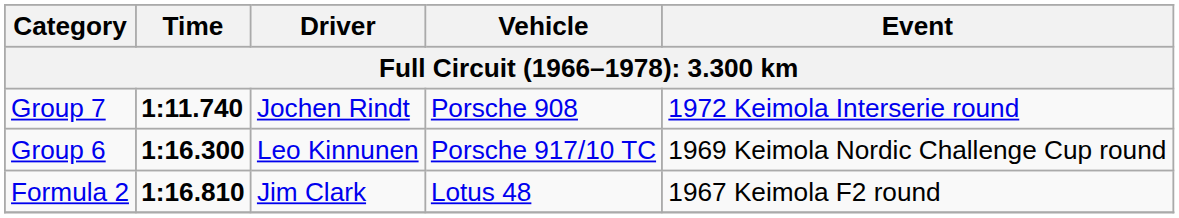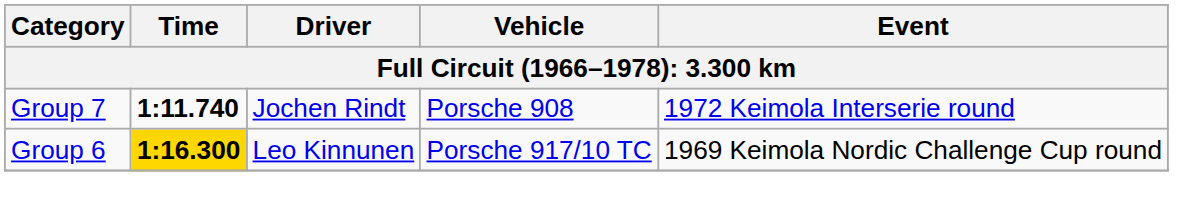 <table class=wikitable style="font-size:90%", style="text-align:center;">
 <tr>
 <th>Category</th>
 <th>Time</th>
 <th>Driver</th>
 <th>Vehicle</th>
 <th>Event</th>
 </tr>
 <tr>
 <th colspan=5>Full Circuit (1966–1978): 3.300 km</th>
 </tr>
 <tr>
 <td><a href='#'>Group 7</a></td>
 <td><strong>1:11.740</strong></td>
 <td><a href='#'>Jochen Rindt</a></td>
 <td><a href='#'>Porsche 908</a></td>
 <td><a href='#'>1972 Keimola Interserie round</a></td>
 </tr>
 <tr>
 <td><a href='#'>Group 6</a></td>
-<td><strong>1:16.300</strong></td>
+<td style="background: gold;"><strong>1:16.300</strong></td>
 <td><a href='#'>Leo Kinnunen</a></td>
 <td><a href='#'>Porsche 917/10 TC</a></td>
 <td>1969 Keimola Nordic Challenge Cup round</td>
 </tr>
 <tr>
-<td><a href='#'>Formula 2</a></td>
-<td><strong>1:16.810</strong></td>
-<td><a href='#'>Jim Clark</a></td>
-<td><a href='#'>Lotus 48</a></td>
-<td>1967 Keimola F2 round</td>
-</tr>
-<tr>
 </tr>
 </table>
